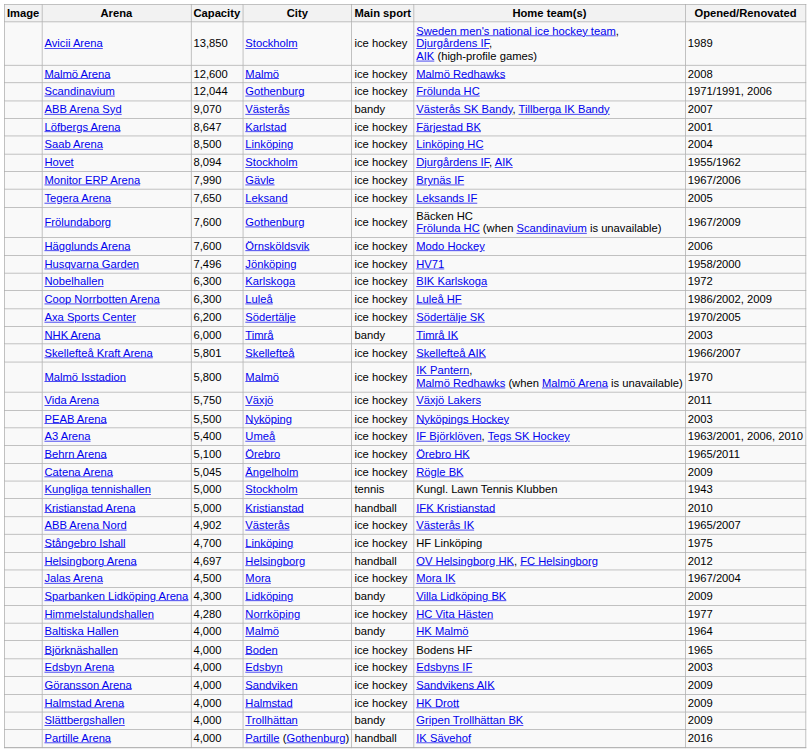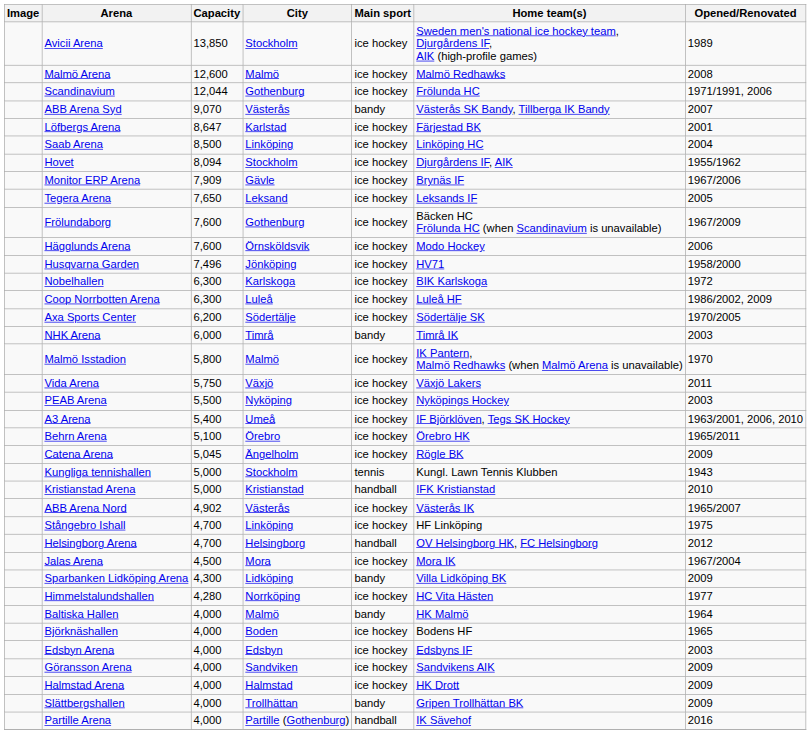 <table class="wikitable sortable">
 <tr>
 <th>Image</th>
 <th>Arena</th>
 <th>Capacity</th>
 <th>City</th>
 <th>Main sport</th>
 <th>Home team(s)</th>
 <th>Opened/Renovated</th>
 </tr>
 <tr>
 <td></td>
 <td><a href='#'>Avicii Arena</a></td>
 <td>13,850</td>
 <td><a href='#'>Stockholm</a></td>
 <td>ice hockey</td>
 <td><a href='#'>Sweden men's national ice hockey team</a>,<br><a href='#'>Djurgårdens IF</a>,<br><a href='#'>AIK</a> (high-profile games)</td>
 <td>1989</td>
 </tr>
 <tr>
 <td></td>
 <td><a href='#'>Malmö Arena</a></td>
 <td>12,600</td>
 <td><a href='#'>Malmö</a></td>
 <td>ice hockey</td>
 <td><a href='#'>Malmö Redhawks</a></td>
 <td>2008</td>
 </tr>
 <tr>
 <td></td>
 <td><a href='#'>Scandinavium</a></td>
 <td>12,044</td>
 <td><a href='#'>Gothenburg</a></td>
 <td>ice hockey</td>
 <td><a href='#'>Frölunda HC</a></td>
 <td>1971/1991, 2006</td>
 </tr>
 <tr>
 <td></td>
 <td><a href='#'>ABB Arena Syd</a></td>
 <td>9,070</td>
 <td><a href='#'>Västerås</a></td>
 <td>bandy</td>
 <td><a href='#'>Västerås SK Bandy</a>, <a href='#'>Tillberga IK Bandy</a></td>
 <td>2007</td>
 </tr>
 <tr>
 <td></td>
 <td><a href='#'>Löfbergs Arena</a></td>
 <td>8,647</td>
 <td><a href='#'>Karlstad</a></td>
 <td>ice hockey</td>
 <td><a href='#'>Färjestad BK</a></td>
 <td>2001</td>
 </tr>
 <tr>
 <td></td>
 <td><a href='#'>Saab Arena</a></td>
 <td>8,500</td>
 <td><a href='#'>Linköping</a></td>
 <td>ice hockey</td>
 <td><a href='#'>Linköping HC</a></td>
 <td>2004</td>
 </tr>
 <tr>
 <td></td>
 <td><a href='#'>Hovet</a></td>
 <td>8,094</td>
 <td><a href='#'>Stockholm</a></td>
 <td>ice hockey</td>
 <td><a href='#'>Djurgårdens IF</a>, <a href='#'>AIK</a></td>
 <td>1955/1962</td>
 </tr>
 <tr>
 <td></td>
 <td><a href='#'>Monitor ERP Arena</a></td>
-<td>7,990</td>
+<td>7,909</td>
 <td><a href='#'>Gävle</a></td>
 <td>ice hockey</td>
 <td><a href='#'>Brynäs IF</a></td>
 <td>1967/2006</td>
 </tr>
 <tr>
 <td></td>
 <td><a href='#'>Tegera Arena</a></td>
 <td>7,650</td>
 <td><a href='#'>Leksand</a></td>
 <td>ice hockey</td>
 <td><a href='#'>Leksands IF</a></td>
 <td>2005</td>
 </tr>
 <tr>
 <td></td>
 <td><a href='#'>Frölundaborg</a></td>
 <td>7,600</td>
 <td><a href='#'>Gothenburg</a></td>
 <td>ice hockey</td>
 <td>Bäcken HC<br><a href='#'>Frölunda HC</a> (when <a href='#'>Scandinavium</a> is unavailable)</td>
 <td>1967/2009</td>
 </tr>
 <tr>
 <td></td>
 <td><a href='#'>Hägglunds Arena</a></td>
 <td>7,600</td>
 <td><a href='#'>Örnsköldsvik</a></td>
 <td>ice hockey</td>
 <td><a href='#'>Modo Hockey</a></td>
 <td>2006</td>
 </tr>
 <tr>
 <td></td>
 <td><a href='#'>Husqvarna Garden</a></td>
 <td>7,496</td>
 <td><a href='#'>Jönköping</a></td>
 <td>ice hockey</td>
 <td><a href='#'>HV71</a></td>
 <td>1958/2000</td>
 </tr>
 <tr>
 <td></td>
 <td><a href='#'>Nobelhallen</a></td>
 <td>6,300</td>
 <td><a href='#'>Karlskoga</a></td>
 <td>ice hockey</td>
 <td><a href='#'>BIK Karlskoga</a></td>
 <td>1972</td>
 </tr>
 <tr>
 <td></td>
 <td><a href='#'>Coop Norrbotten Arena</a></td>
 <td>6,300</td>
 <td><a href='#'>Luleå</a></td>
 <td>ice hockey</td>
 <td><a href='#'>Luleå HF</a></td>
 <td>1986/2002, 2009</td>
 </tr>
 <tr>
 <td></td>
 <td><a href='#'>Axa Sports Center</a></td>
 <td>6,200</td>
 <td><a href='#'>Södertälje</a></td>
 <td>ice hockey</td>
 <td><a href='#'>Södertälje SK</a></td>
 <td>1970/2005</td>
 </tr>
 <tr>
 <td></td>
 <td><a href='#'>NHK Arena</a></td>
 <td>6,000</td>
 <td><a href='#'>Timrå</a></td>
 <td>bandy</td>
 <td><a href='#'>Timrå IK</a></td>
 <td>2003</td>
-</tr>
-<tr>
-<td></td>
-<td><a href='#'>Skellefteå Kraft Arena</a></td>
-<td>5,801</td>
-<td><a href='#'>Skellefteå</a></td>
-<td>ice hockey</td>
-<td><a href='#'>Skellefteå AIK</a></td>
-<td>1966/2007</td>
 </tr>
 <tr>
 <td></td>
 <td><a href='#'>Malmö Isstadion</a></td>
 <td>5,800</td>
 <td><a href='#'>Malmö</a></td>
 <td>ice hockey</td>
 <td><a href='#'>IK Pantern</a>,<br><a href='#'>Malmö Redhawks</a> (when <a href='#'>Malmö Arena</a> is unavailable)</td>
 <td>1970</td>
 </tr>
 <tr>
 <td></td>
 <td><a href='#'>Vida Arena</a></td>
 <td>5,750</td>
 <td><a href='#'>Växjö</a></td>
 <td>ice hockey</td>
 <td><a href='#'>Växjö Lakers</a></td>
 <td>2011</td>
 </tr>
 <tr>
 <td></td>
 <td><a href='#'>PEAB Arena</a></td>
 <td>5,500</td>
 <td><a href='#'>Nyköping</a></td>
 <td>ice hockey</td>
 <td><a href='#'>Nyköpings Hockey</a></td>
 <td>2003</td>
 </tr>
 <tr>
 <td></td>
 <td><a href='#'>A3 Arena</a></td>
 <td>5,400</td>
 <td><a href='#'>Umeå</a></td>
 <td>ice hockey</td>
 <td><a href='#'>IF Björklöven</a>, <a href='#'>Tegs SK Hockey</a></td>
 <td>1963/2001, 2006, 2010</td>
 </tr>
 <tr>
 <td></td>
 <td><a href='#'>Behrn Arena</a></td>
 <td>5,100</td>
 <td><a href='#'>Örebro</a></td>
 <td>ice hockey</td>
 <td><a href='#'>Örebro HK</a></td>
 <td>1965/2011</td>
 </tr>
 <tr>
 <td></td>
 <td><a href='#'>Catena Arena</a></td>
 <td>5,045</td>
 <td><a href='#'>Ängelholm</a></td>
 <td>ice hockey</td>
 <td><a href='#'>Rögle BK</a></td>
 <td>2009</td>
 </tr>
 <tr>
 <td></td>
 <td><a href='#'>Kungliga tennishallen</a></td>
 <td>5,000</td>
 <td><a href='#'>Stockholm</a></td>
 <td>tennis</td>
 <td>Kungl. Lawn Tennis Klubben</td>
 <td>1943</td>
 </tr>
 <tr>
 <td></td>
 <td><a href='#'>Kristianstad Arena</a></td>
 <td>5,000</td>
 <td><a href='#'>Kristianstad</a></td>
 <td>handball</td>
 <td><a href='#'>IFK Kristianstad</a></td>
 <td>2010</td>
 </tr>
 <tr>
 <td></td>
 <td><a href='#'>ABB Arena Nord</a></td>
 <td>4,902</td>
 <td><a href='#'>Västerås</a></td>
 <td>ice hockey</td>
 <td><a href='#'>Västerås IK</a></td>
 <td>1965/2007</td>
 </tr>
 <tr>
 <td></td>
 <td><a href='#'>Stångebro Ishall</a></td>
 <td>4,700</td>
 <td><a href='#'>Linköping</a></td>
 <td>ice hockey</td>
 <td>HF Linköping</td>
 <td>1975</td>
 </tr>
 <tr>
 <td></td>
 <td><a href='#'>Helsingborg Arena</a></td>
-<td>4,697</td>
+<td>4,700</td>
 <td><a href='#'>Helsingborg</a></td>
 <td>handball</td>
 <td><a href='#'>OV Helsingborg HK</a>, <a href='#'>FC Helsingborg</a></td>
 <td>2012</td>
 </tr>
 <tr>
 <td></td>
 <td><a href='#'>Jalas Arena</a></td>
 <td>4,500</td>
 <td><a href='#'>Mora</a></td>
 <td>ice hockey</td>
 <td><a href='#'>Mora IK</a></td>
 <td>1967/2004</td>
 </tr>
 <tr>
 <td></td>
 <td><a href='#'>Sparbanken Lidköping Arena</a></td>
 <td>4,300</td>
 <td><a href='#'>Lidköping</a></td>
 <td>bandy</td>
 <td><a href='#'>Villa Lidköping BK</a></td>
 <td>2009</td>
 </tr>
 <tr>
 <td></td>
 <td><a href='#'>Himmelstalundshallen</a></td>
 <td>4,280</td>
 <td><a href='#'>Norrköping</a></td>
 <td>ice hockey</td>
 <td><a href='#'>HC Vita Hästen</a></td>
 <td>1977</td>
 </tr>
 <tr>
 <td></td>
 <td><a href='#'>Baltiska Hallen</a></td>
 <td>4,000</td>
 <td><a href='#'>Malmö</a></td>
 <td>bandy</td>
 <td><a href='#'>HK Malmö</a></td>
 <td>1964</td>
 </tr>
 <tr>
 <td></td>
 <td><a href='#'>Björknäshallen</a></td>
 <td>4,000</td>
 <td><a href='#'>Boden</a></td>
 <td>ice hockey</td>
 <td>Bodens HF</td>
 <td>1965</td>
 </tr>
 <tr>
 <td></td>
 <td><a href='#'>Edsbyn Arena</a></td>
 <td>4,000</td>
 <td><a href='#'>Edsbyn</a></td>
 <td>ice hockey</td>
 <td><a href='#'>Edsbyns IF</a></td>
 <td>2003</td>
 </tr>
 <tr>
 <td></td>
 <td><a href='#'>Göransson Arena</a></td>
 <td>4,000</td>
 <td><a href='#'>Sandviken</a></td>
 <td>ice hockey</td>
 <td><a href='#'>Sandvikens AIK</a></td>
 <td>2009</td>
 </tr>
 <tr>
 <td></td>
 <td><a href='#'>Halmstad Arena</a></td>
 <td>4,000</td>
 <td><a href='#'>Halmstad</a></td>
 <td>ice hockey</td>
 <td><a href='#'>HK Drott</a></td>
 <td>2009</td>
 </tr>
 <tr>
 <td></td>
 <td><a href='#'>Slättbergshallen</a></td>
 <td>4,000</td>
 <td><a href='#'>Trollhättan</a></td>
 <td>bandy</td>
 <td><a href='#'>Gripen Trollhättan BK</a></td>
 <td>2009</td>
 </tr>
 <tr>
 <td></td>
 <td><a href='#'>Partille Arena</a></td>
 <td>4,000</td>
 <td><a href='#'>Partille</a> (<a href='#'>Gothenburg</a>)</td>
 <td>handball</td>
 <td><a href='#'>IK Sävehof</a></td>
 <td>2016</td>
 </tr>
 <tr>
 </tr>
 </table>
